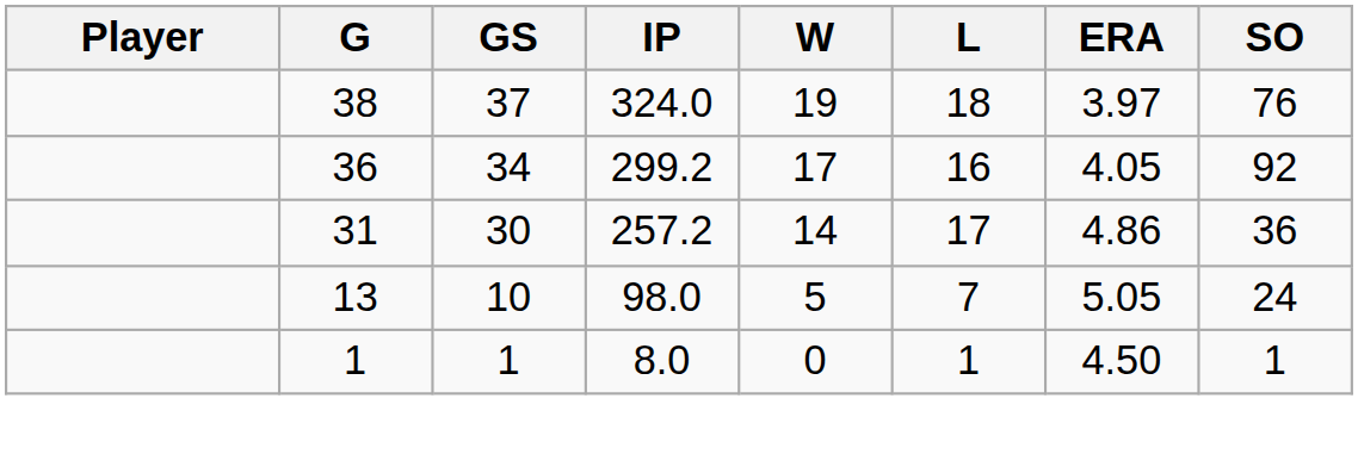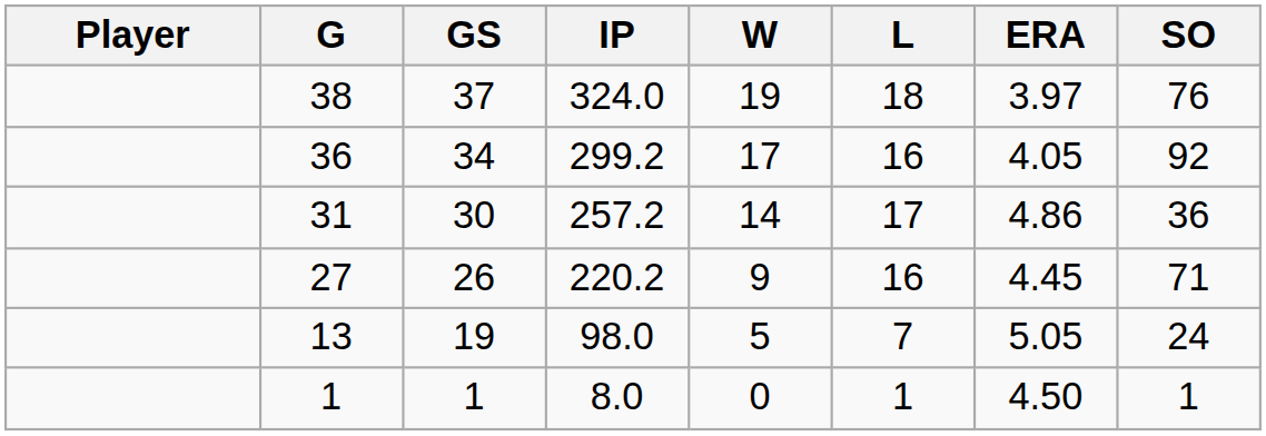 <table class="wikitable sortable">
 <tr>
 <th bgcolor="#DDDDFF" width="16%">Player</th>
 <th bgcolor="#DDDDFF" width="9%">G</th>
 <th bgcolor="#DDDDFF" width="9%">GS</th>
 <th bgcolor="#DDDDFF" width="9%">IP</th>
 <th bgcolor="#DDDDFF" width="9%">W</th>
 <th bgcolor="#DDDDFF" width="9%">L</th>
 <th bgcolor="#DDDDFF" width="9%">ERA</th>
 <th bgcolor="#DDDDFF" width="9%">SO</th>
 </tr>
 <tr align="center">
 <td></td>
 <td>38</td>
 <td>37</td>
 <td>324.0</td>
 <td>19</td>
 <td>18</td>
 <td>3.97</td>
 <td>76</td>
 </tr>
 <tr align="center">
 <td></td>
 <td>36</td>
 <td>34</td>
 <td>299.2</td>
 <td>17</td>
 <td>16</td>
 <td>4.05</td>
 <td>92</td>
 </tr>
 <tr align="center">
 <td></td>
 <td>31</td>
 <td>30</td>
 <td>257.2</td>
 <td>14</td>
 <td>17</td>
 <td>4.86</td>
 <td>36</td>
 </tr>
 <tr align="center">
 <td></td>
+<td>27</td>
+<td>26</td>
+<td>220.2</td>
+<td>9</td>
+<td>16</td>
+<td>4.45</td>
+<td>71</td>
+</tr>
+<tr align="center">
+<td></td>
 <td>13</td>
-<td>10</td>
+<td>19</td>
 <td>98.0</td>
 <td>5</td>
 <td>7</td>
 <td>5.05</td>
 <td>24</td>
 </tr>
 <tr align="center">
 <td></td>
 <td>1</td>
 <td>1</td>
 <td>8.0</td>
 <td>0</td>
 <td>1</td>
 <td>4.50</td>
 <td>1</td>
 </tr>
 </table>
